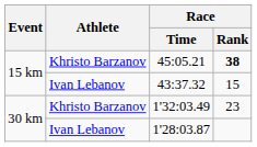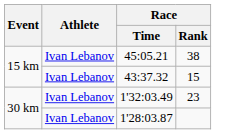 <table class="wikitable" border="1" style="font-size:90%">
 <tr>
 <th rowspan=2>Event</th>
 <th rowspan=2>Athlete</th>
 <th colspan=2>Race</th>
 </tr>
 <tr>
 <th>Time</th>
 <th>Rank</th>
 </tr>
 <tr>
 <td rowspan=2>15 km</td>
-<td><a href='#'>Khristo Barzanov</a></td>
+<td><a href='#'>Ivan Lebanov</a></td>
 <td align=center>45:05.21</td>
-<td align=center><strong>38</strong></td>
+<td align=center>38</td>
 </tr>
 <tr>
 <td><a href='#'>Ivan Lebanov</a></td>
 <td align=center>43:37.32</td>
 <td align=center>15</td>
 </tr>
 <tr>
 <td rowspan=2>30 km</td>
-<td><a href='#'>Khristo Barzanov</a></td>
+<td><a href='#'>Ivan Lebanov</a></td>
 <td align=center>1'32:03.49</td>
 <td align=center>23</td>
 </tr>
 <tr>
 <td><a href='#'>Ivan Lebanov</a></td>
 <td align=center>1'28:03.87</td>
 <td align=center></td>
 </tr>
 </table>
